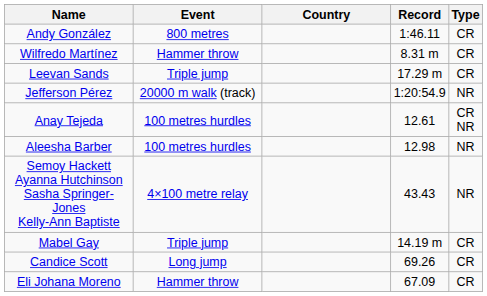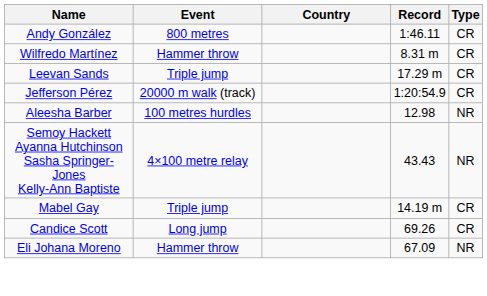 <table class="wikitable sortable" style="text-align: center; font-size:95%">
 <tr>
 <th width="150">Name</th>
 <th width="150">Event</th>
 <th width="150">Country</th>
 <th width="25">Record</th>
 <th width="25">Type</th>
 </tr>
 <tr>
 <td><a href='#'>Andy González</a></td>
 <td><a href='#'>800 metres</a></td>
 <td align=left></td>
 <td>1:46.11</td>
 <td>CR</td>
 </tr>
 <tr>
 <td><a href='#'>Wilfredo Martínez</a></td>
 <td><a href='#'>Hammer throw</a></td>
 <td align=left></td>
 <td>8.31 m</td>
 <td>CR</td>
 </tr>
 <tr>
 <td><a href='#'>Leevan Sands</a></td>
 <td><a href='#'>Triple jump</a></td>
 <td align=left></td>
 <td>17.29 m</td>
 <td>CR</td>
 </tr>
 <tr>
 <td><a href='#'>Jefferson Pérez</a></td>
 <td><a href='#'>20000 m walk</a> (track)</td>
 <td align=left></td>
 <td>1:20:54.9</td>
-<td>NR</td>
-</tr>
-<tr>
-<td><a href='#'>Anay Tejeda</a></td>
-<td><a href='#'>100 metres hurdles</a></td>
-<td align=left></td>
-<td>12.61</td>
-<td>CR NR</td>
+<td>CR</td>
 </tr>
 <tr>
 <td><a href='#'>Aleesha Barber</a></td>
 <td><a href='#'>100 metres hurdles</a></td>
 <td align=left></td>
 <td>12.98</td>
 <td>NR</td>
 </tr>
 <tr>
 <td><a href='#'>Semoy Hackett</a><br><a href='#'>Ayanna Hutchinson</a><br><a href='#'>Sasha Springer-Jones</a><br><a href='#'>Kelly-Ann Baptiste</a></td>
 <td><a href='#'>4×100 metre relay</a></td>
 <td align=left></td>
 <td>43.43</td>
 <td>NR</td>
 </tr>
 <tr>
 <td><a href='#'>Mabel Gay</a></td>
 <td><a href='#'>Triple jump</a></td>
 <td align=left></td>
 <td>14.19 m</td>
 <td>CR</td>
 </tr>
 <tr>
 <td><a href='#'>Candice Scott</a></td>
 <td><a href='#'>Long jump</a></td>
 <td align=left></td>
 <td>69.26</td>
 <td>CR</td>
 </tr>
 <tr>
 <td><a href='#'>Eli Johana Moreno</a></td>
 <td><a href='#'>Hammer throw</a></td>
 <td align=left></td>
 <td>67.09</td>
-<td>CR</td>
+<td>NR</td>
 </tr>
 </table>
